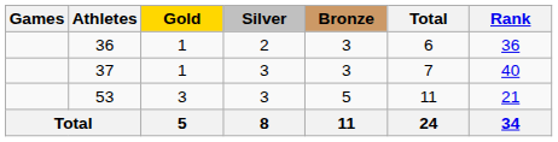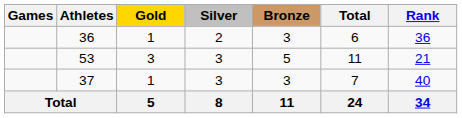 <table class="wikitable" style="text-align:center; font-size:90%;">
 <tr>
 <th>Games</th>
 <th>Athletes</th>
 <td style="background:gold; width:4.5em; font-weight:bold;">Gold</td>
 <td style="background:silver; width:4.5em; font-weight:bold;">Silver</td>
 <td style="background:#cc9966; width:4.5em; font-weight:bold;">Bronze</td>
 <th style="width:4.5em; font-weight:bold;">Total</th>
 <th style="width:4.5em; font-weight:bold;"><a href='#'>Rank</a></th>
 </tr>
 <tr>
 <td align=left></td>
 <td>36</td>
 <td>1</td>
 <td>2</td>
 <td>3</td>
 <td>6</td>
 <td><a href='#'>36</a></td>
 </tr>
 <tr>
 <td align=left></td>
+<td>53</td>
+<td>3</td>
+<td>3</td>
+<td>5</td>
+<td>11</td>
+<td><a href='#'>21</a></td>
+</tr>
+<tr>
+<td align=left></td>
 <td>37</td>
 <td>1</td>
 <td>3</td>
 <td>3</td>
 <td>7</td>
 <td><a href='#'>40</a></td>
-</tr>
-<tr>
-<td align=left></td>
-<td>53</td>
-<td>3</td>
-<td>3</td>
-<td>5</td>
-<td>11</td>
-<td><a href='#'>21</a></td>
 </tr>
 <tr>
 <th colspan=2>Total</th>
 <th>5</th>
 <th>8</th>
 <th>11</th>
 <th>24</th>
 <th><a href='#'>34</a></th>
 </tr>
 </table>
